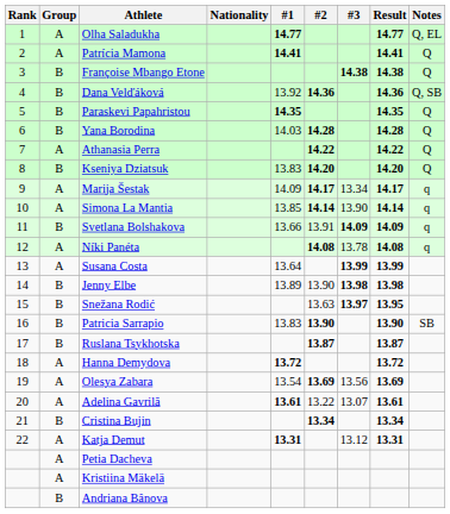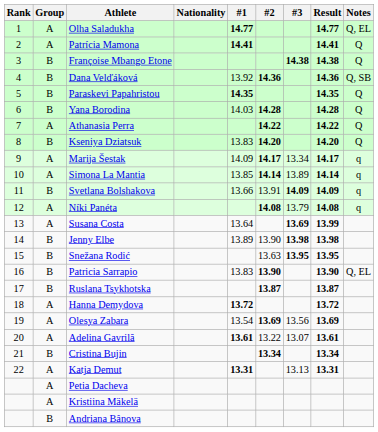 <table class="wikitable sortable" style="text-align:center">
 <tr>
 <th>Rank</th>
 <th>Group</th>
 <th>Athlete</th>
 <th>Nationality</th>
 <th>#1</th>
 <th>#2</th>
 <th>#3</th>
 <th>Result</th>
 <th>Notes</th>
 </tr>
 <tr bgcolor=ccffcc>
 <td>1</td>
 <td>A</td>
 <td align="left"><a href='#'>Olha Saladukha</a></td>
 <td align=left></td>
 <td><strong>14.77</strong></td>
 <td></td>
 <td></td>
 <td><strong>14.77</strong></td>
 <td>Q, EL</td>
 </tr>
 <tr bgcolor=ccffcc>
 <td>2</td>
 <td>A</td>
 <td align="left"><a href='#'>Patrícia Mamona</a></td>
 <td align=left></td>
 <td><strong>14.41</strong></td>
 <td></td>
 <td></td>
 <td><strong>14.41</strong></td>
 <td>Q</td>
 </tr>
 <tr bgcolor=ccffcc>
 <td>3</td>
 <td>B</td>
 <td align="left"><a href='#'>Françoise Mbango Etone</a></td>
 <td align=left></td>
 <td></td>
 <td></td>
 <td><strong>14.38</strong></td>
 <td><strong>14.38</strong></td>
 <td>Q</td>
 </tr>
 <tr bgcolor=ccffcc>
 <td>4</td>
 <td>B</td>
 <td align="left"><a href='#'>Dana Velďáková</a></td>
 <td align=left></td>
 <td>13.92</td>
 <td><strong>14.36</strong></td>
 <td></td>
 <td><strong>14.36</strong></td>
 <td>Q, SB</td>
 </tr>
 <tr bgcolor=ccffcc>
 <td>5</td>
 <td>B</td>
 <td align="left"><a href='#'>Paraskevi Papahristou</a></td>
 <td align=left></td>
 <td><strong>14.35</strong></td>
 <td></td>
 <td></td>
 <td><strong>14.35</strong></td>
 <td>Q</td>
 </tr>
 <tr bgcolor=ccffcc>
 <td>6</td>
 <td>B</td>
 <td align="left"><a href='#'>Yana Borodina</a></td>
 <td align=left></td>
 <td>14.03</td>
 <td><strong>14.28</strong></td>
 <td></td>
 <td><strong>14.28</strong></td>
 <td>Q</td>
 </tr>
 <tr bgcolor=ccffcc>
 <td>7</td>
 <td>A</td>
 <td align="left"><a href='#'>Athanasia Perra</a></td>
 <td align=left></td>
 <td></td>
 <td><strong>14.22</strong></td>
 <td></td>
 <td><strong>14.22</strong></td>
 <td>Q</td>
 </tr>
 <tr bgcolor=ccffcc>
 <td>8</td>
 <td>B</td>
 <td align="left"><a href='#'>Kseniya Dziatsuk</a></td>
 <td align=left></td>
 <td>13.83</td>
 <td><strong>14.20</strong></td>
 <td></td>
 <td><strong>14.20</strong></td>
 <td>Q</td>
 </tr>
 <tr bgcolor=ddffdd>
 <td>9</td>
 <td>A</td>
 <td align="left"><a href='#'>Marija Šestak</a></td>
 <td align=left></td>
 <td>14.09</td>
 <td><strong>14.17</strong></td>
 <td>13.34</td>
 <td><strong>14.17</strong></td>
 <td>q</td>
 </tr>
 <tr bgcolor=ddffdd>
 <td>10</td>
 <td>A</td>
 <td align="left"><a href='#'>Simona La Mantia</a></td>
 <td align=left></td>
 <td>13.85</td>
 <td><strong>14.14</strong></td>
-<td>13.90</td>
+<td>13.89</td>
 <td><strong>14.14</strong></td>
 <td>q</td>
 </tr>
 <tr bgcolor=ddffdd>
 <td>11</td>
 <td>B</td>
 <td align="left"><a href='#'>Svetlana Bolshakova</a></td>
 <td align=left></td>
 <td>13.66</td>
 <td>13.91</td>
 <td><strong>14.09</strong></td>
 <td><strong>14.09</strong></td>
 <td>q</td>
 </tr>
 <tr bgcolor=ddffdd>
 <td>12</td>
 <td>A</td>
 <td align="left"><a href='#'>Níki Panéta</a></td>
 <td align=left></td>
 <td></td>
 <td><strong>14.08</strong></td>
-<td>13.78</td>
+<td>13.79</td>
 <td><strong>14.08</strong></td>
 <td>q</td>
 </tr>
 <tr>
 <td>13</td>
 <td>A</td>
 <td align="left"><a href='#'>Susana Costa</a></td>
 <td align=left></td>
 <td>13.64</td>
 <td></td>
-<td><strong>13.99</strong></td>
+<td><strong>13.69</strong></td>
 <td><strong>13.99</strong></td>
 <td></td>
 </tr>
 <tr>
 <td>14</td>
 <td>B</td>
 <td align="left"><a href='#'>Jenny Elbe</a></td>
 <td align=left></td>
 <td>13.89</td>
 <td>13.90</td>
 <td><strong>13.98</strong></td>
 <td><strong>13.98</strong></td>
 <td></td>
 </tr>
 <tr>
 <td>15</td>
 <td>B</td>
 <td align="left"><a href='#'>Snežana Rodić</a></td>
 <td align=left></td>
 <td></td>
 <td>13.63</td>
-<td><strong>13.97</strong></td>
+<td><strong>13.95</strong></td>
 <td><strong>13.95</strong></td>
 <td></td>
 </tr>
 <tr>
 <td>16</td>
 <td>B</td>
 <td align="left"><a href='#'>Patricia Sarrapio</a></td>
 <td align=left></td>
 <td>13.83</td>
 <td><strong>13.90</strong></td>
 <td></td>
 <td><strong>13.90</strong></td>
-<td>SB</td>
+<td>Q, EL</td>
 </tr>
 <tr>
 <td>17</td>
 <td>B</td>
 <td align="left"><a href='#'>Ruslana Tsykhotska</a></td>
 <td align=left></td>
 <td></td>
 <td><strong>13.87</strong></td>
 <td></td>
 <td><strong>13.87</strong></td>
 <td></td>
 </tr>
 <tr>
 <td>18</td>
 <td>A</td>
 <td align="left"><a href='#'>Hanna Demydova</a></td>
 <td align=left></td>
 <td><strong>13.72</strong></td>
 <td></td>
 <td></td>
 <td><strong>13.72</strong></td>
 <td></td>
 </tr>
 <tr>
 <td>19</td>
 <td>A</td>
 <td align="left"><a href='#'>Olesya Zabara</a></td>
 <td align=left></td>
 <td>13.54</td>
 <td><strong>13.69</strong></td>
 <td>13.56</td>
 <td><strong>13.69</strong></td>
 <td></td>
 </tr>
 <tr>
 <td>20</td>
 <td>A</td>
 <td align="left"><a href='#'>Adelina Gavrilă</a></td>
 <td align=left></td>
 <td><strong>13.61</strong></td>
 <td>13.22</td>
 <td>13.07</td>
 <td><strong>13.61</strong></td>
 <td></td>
 </tr>
 <tr>
 <td>21</td>
 <td>B</td>
 <td align="left"><a href='#'>Cristina Bujin</a></td>
 <td align=left></td>
 <td></td>
 <td><strong>13.34</strong></td>
 <td></td>
 <td><strong>13.34</strong></td>
 <td></td>
 </tr>
 <tr>
 <td>22</td>
 <td>A</td>
 <td align="left"><a href='#'>Katja Demut</a></td>
 <td align=left></td>
 <td><strong>13.31</strong></td>
 <td></td>
-<td>13.12</td>
+<td>13.13</td>
 <td><strong>13.31</strong></td>
 <td></td>
 </tr>
 <tr>
 <td></td>
 <td>A</td>
 <td align="left"><a href='#'>Petia Dacheva</a></td>
 <td align=left></td>
 <td></td>
 <td></td>
 <td></td>
 <td><strong></strong></td>
 <td></td>
 </tr>
 <tr>
 <td></td>
 <td>A</td>
 <td align="left"><a href='#'>Kristiina Mäkelä</a></td>
 <td align=left></td>
 <td></td>
 <td></td>
 <td></td>
 <td><strong></strong></td>
 <td></td>
 </tr>
 <tr>
 <td></td>
 <td>B</td>
 <td align="left"><a href='#'>Andriana Bânova</a></td>
 <td align=left></td>
 <td></td>
 <td></td>
 <td></td>
 <td><strong></strong></td>
 <td></td>
 </tr>
 </table>
